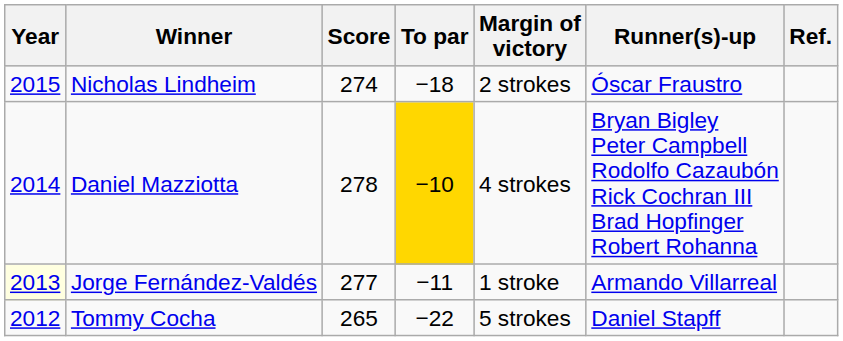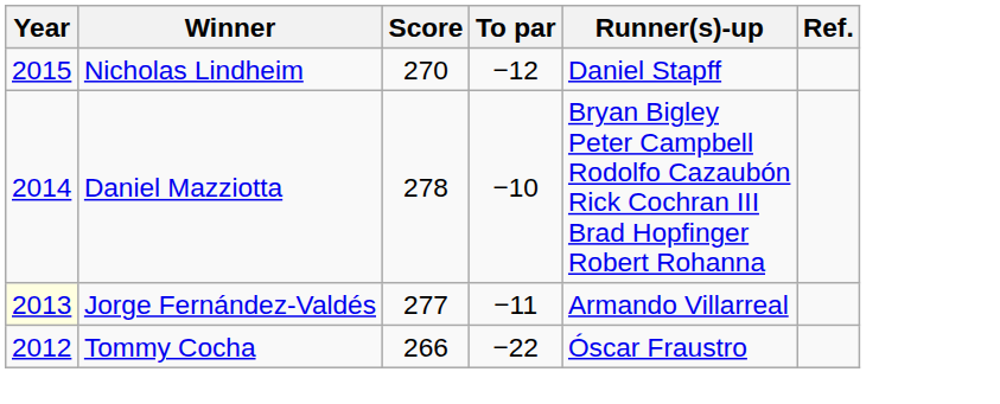 <table class="wikitable" style="font-size:95%">
 <tr>
 <th>Year</th>
 <th>Winner</th>
 <th>Score</th>
 <th>To par</th>
-<th>Margin of<br>victory</th>
 <th>Runner(s)-up</th>
 <th>Ref.</th>
 </tr>
 <tr>
 <td><a href='#'>2015</a></td>
 <td> <a href='#'>Nicholas Lindheim</a></td>
-<td align=center>274</td>
-<td align=center>−18</td>
-<td>2 strokes</td>
-<td> <a href='#'>Óscar Fraustro</a></td>
+<td align=center>270</td>
+<td align=center>−12</td>
+<td> <a href='#'>Daniel Stapff</a></td>
 <td></td>
 </tr>
 <tr>
 <td><a href='#'>2014</a></td>
 <td> <a href='#'>Daniel Mazziotta</a></td>
 <td align=center>278</td>
-<td align=center style="background: gold;">−10</td>
-<td>4 strokes</td>
+<td align=center>−10</td>
 <td> <a href='#'>Bryan Bigley</a><br> <a href='#'>Peter Campbell</a><br> <a href='#'>Rodolfo Cazaubón</a><br> <a href='#'>Rick Cochran III</a><br> <a href='#'>Brad Hopfinger</a><br> <a href='#'>Robert Rohanna</a></td>
 <td></td>
 </tr>
 <tr>
 <td style="background: lightyellow;"><a href='#'>2013</a></td>
 <td> <a href='#'>Jorge Fernández-Valdés</a></td>
 <td align=center>277</td>
 <td align=center>−11</td>
-<td>1 stroke</td>
 <td> <a href='#'>Armando Villarreal</a></td>
 <td></td>
 </tr>
 <tr>
 <td><a href='#'>2012</a></td>
 <td> <a href='#'>Tommy Cocha</a></td>
-<td align=center>265</td>
+<td align=center>266</td>
 <td align=center>−22</td>
-<td>5 strokes</td>
-<td> <a href='#'>Daniel Stapff</a></td>
+<td> <a href='#'>Óscar Fraustro</a></td>
 <td></td>
 </tr>
 </table>
